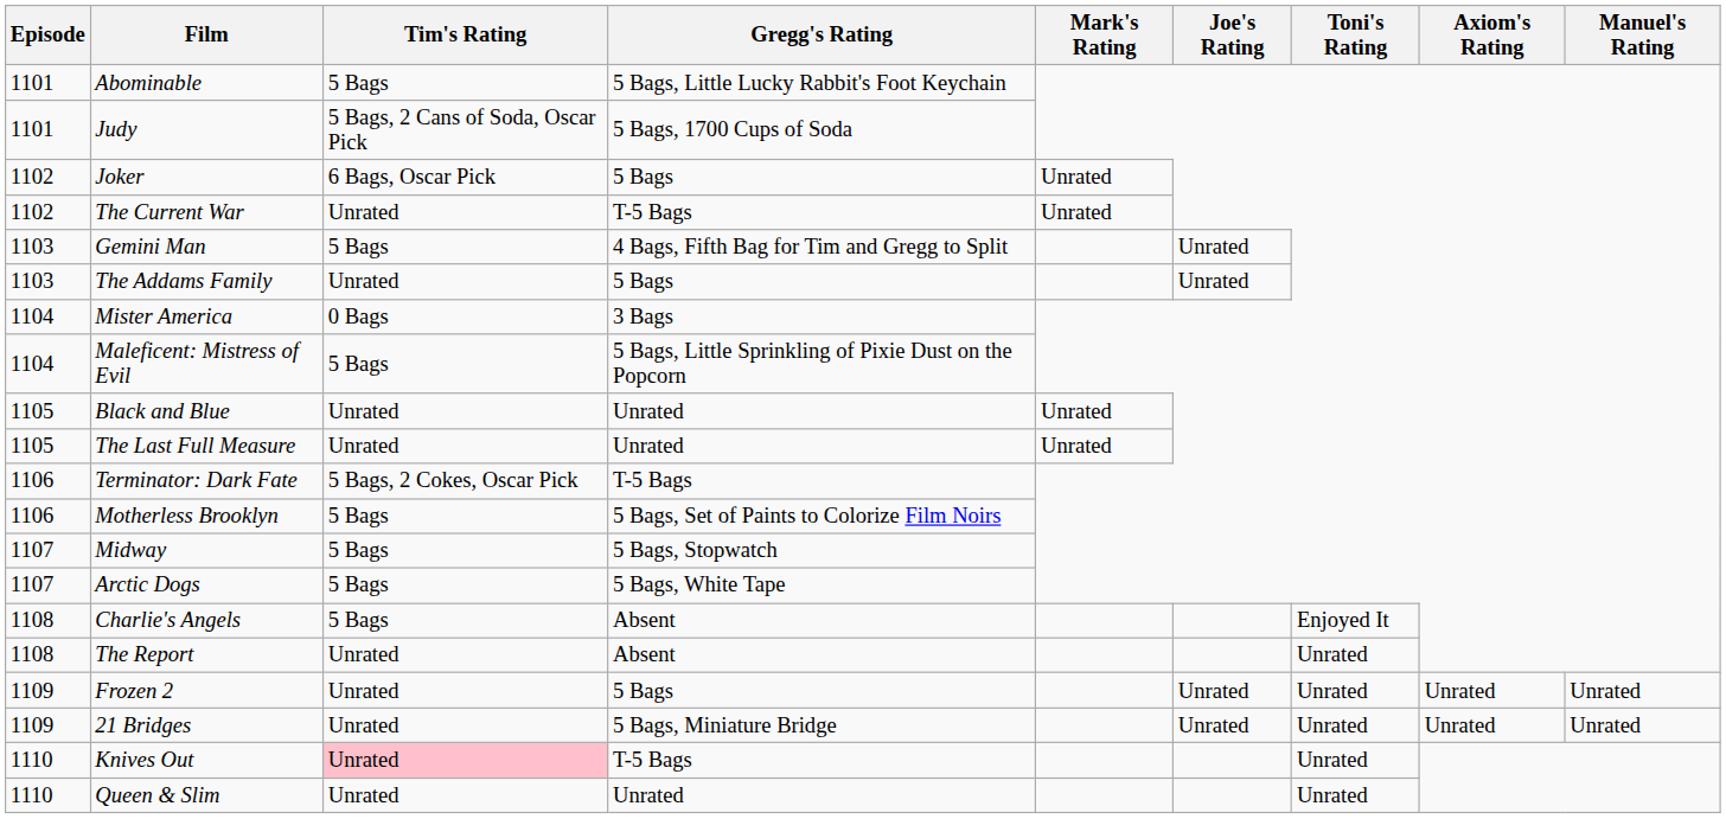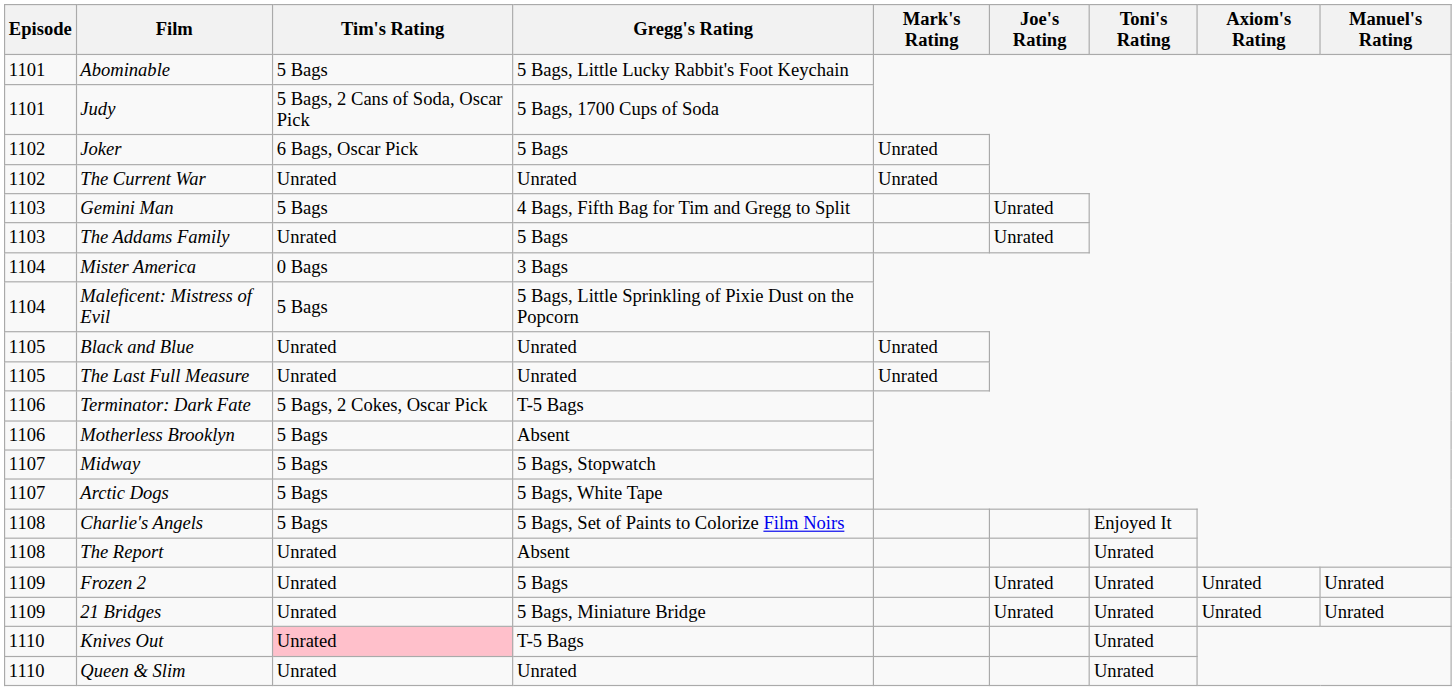 <table class="wikitable">
 <tr>
 <th>Episode</th>
 <th>Film</th>
 <th>Tim's Rating</th>
 <th>Gregg's Rating</th>
 <th>Mark's Rating</th>
 <th>Joe's Rating</th>
 <th>Toni's Rating</th>
 <th>Axiom's Rating</th>
 <th>Manuel's Rating</th>
 </tr>
 <tr>
 <td>1101</td>
 <td><em>Abominable</em></td>
 <td>5 Bags</td>
 <td>5 Bags, Little Lucky Rabbit's Foot Keychain</td>
 </tr>
 <tr>
 <td>1101</td>
 <td><em>Judy</em></td>
 <td>5 Bags, 2 Cans of Soda, Oscar Pick</td>
 <td>5 Bags, 1700 Cups of Soda</td>
 </tr>
 <tr>
 <td>1102</td>
 <td><em>Joker</em></td>
 <td>6 Bags, Oscar Pick</td>
 <td>5 Bags</td>
 <td>Unrated</td>
 </tr>
 <tr>
 <td>1102</td>
 <td><em>The Current War</em></td>
 <td>Unrated</td>
-<td>T-5 Bags</td>
+<td>Unrated</td>
 <td>Unrated</td>
 </tr>
 <tr>
 <td>1103</td>
 <td><em>Gemini Man</em></td>
 <td>5 Bags</td>
 <td>4 Bags, Fifth Bag for Tim and Gregg to Split</td>
 <td></td>
 <td>Unrated</td>
 </tr>
 <tr>
 <td>1103</td>
 <td><em>The Addams Family</em></td>
 <td>Unrated</td>
 <td>5 Bags</td>
 <td></td>
 <td>Unrated</td>
 </tr>
 <tr>
 <td>1104</td>
 <td><em>Mister America</em></td>
 <td>0 Bags</td>
 <td>3 Bags</td>
 </tr>
 <tr>
 <td>1104</td>
 <td><em>Maleficent: Mistress of Evil</em></td>
 <td>5 Bags</td>
 <td>5 Bags, Little Sprinkling of Pixie Dust on the Popcorn</td>
 </tr>
 <tr>
 <td>1105</td>
 <td><em>Black and Blue</em></td>
 <td>Unrated</td>
 <td>Unrated</td>
 <td>Unrated</td>
 </tr>
 <tr>
 <td>1105</td>
 <td><em>The Last Full Measure</em></td>
 <td>Unrated</td>
 <td>Unrated</td>
 <td>Unrated</td>
 </tr>
 <tr>
 <td>1106</td>
 <td><em>Terminator: Dark Fate</em></td>
 <td>5 Bags, 2 Cokes, Oscar Pick</td>
 <td>T-5 Bags</td>
 </tr>
 <tr>
 <td>1106</td>
 <td><em>Motherless Brooklyn</em></td>
 <td>5 Bags</td>
-<td>5 Bags, Set of Paints to Colorize <a href='#'>Film Noirs</a></td>
+<td>Absent</td>
 </tr>
 <tr>
 <td>1107</td>
 <td><em>Midway</em></td>
 <td>5 Bags</td>
 <td>5 Bags, Stopwatch</td>
 </tr>
 <tr>
 <td>1107</td>
 <td><em>Arctic Dogs</em></td>
 <td>5 Bags</td>
 <td>5 Bags, White Tape</td>
 </tr>
 <tr>
 <td>1108</td>
 <td><em>Charlie's Angels</em></td>
 <td>5 Bags</td>
-<td>Absent</td>
+<td>5 Bags, Set of Paints to Colorize <a href='#'>Film Noirs</a></td>
 <td></td>
 <td></td>
 <td>Enjoyed It</td>
 </tr>
 <tr>
 <td>1108</td>
 <td><em>The Report</em></td>
 <td>Unrated</td>
 <td>Absent</td>
 <td></td>
 <td></td>
 <td>Unrated</td>
 </tr>
 <tr>
 <td>1109</td>
 <td><em>Frozen 2</em></td>
 <td>Unrated</td>
 <td>5 Bags</td>
 <td></td>
 <td>Unrated</td>
 <td>Unrated</td>
 <td>Unrated</td>
 <td>Unrated</td>
 </tr>
 <tr>
 <td>1109</td>
 <td><em>21 Bridges</em></td>
 <td>Unrated</td>
 <td>5 Bags, Miniature Bridge</td>
 <td></td>
 <td>Unrated</td>
 <td>Unrated</td>
 <td>Unrated</td>
 <td>Unrated</td>
 </tr>
 <tr>
 <td>1110</td>
 <td><em>Knives Out</em></td>
 <td style="background: pink;">Unrated</td>
 <td>T-5 Bags</td>
 <td></td>
 <td></td>
 <td>Unrated</td>
 </tr>
 <tr>
 <td>1110</td>
 <td><em>Queen & Slim</em></td>
 <td>Unrated</td>
 <td>Unrated</td>
 <td></td>
 <td></td>
 <td>Unrated</td>
 </tr>
 </table>
